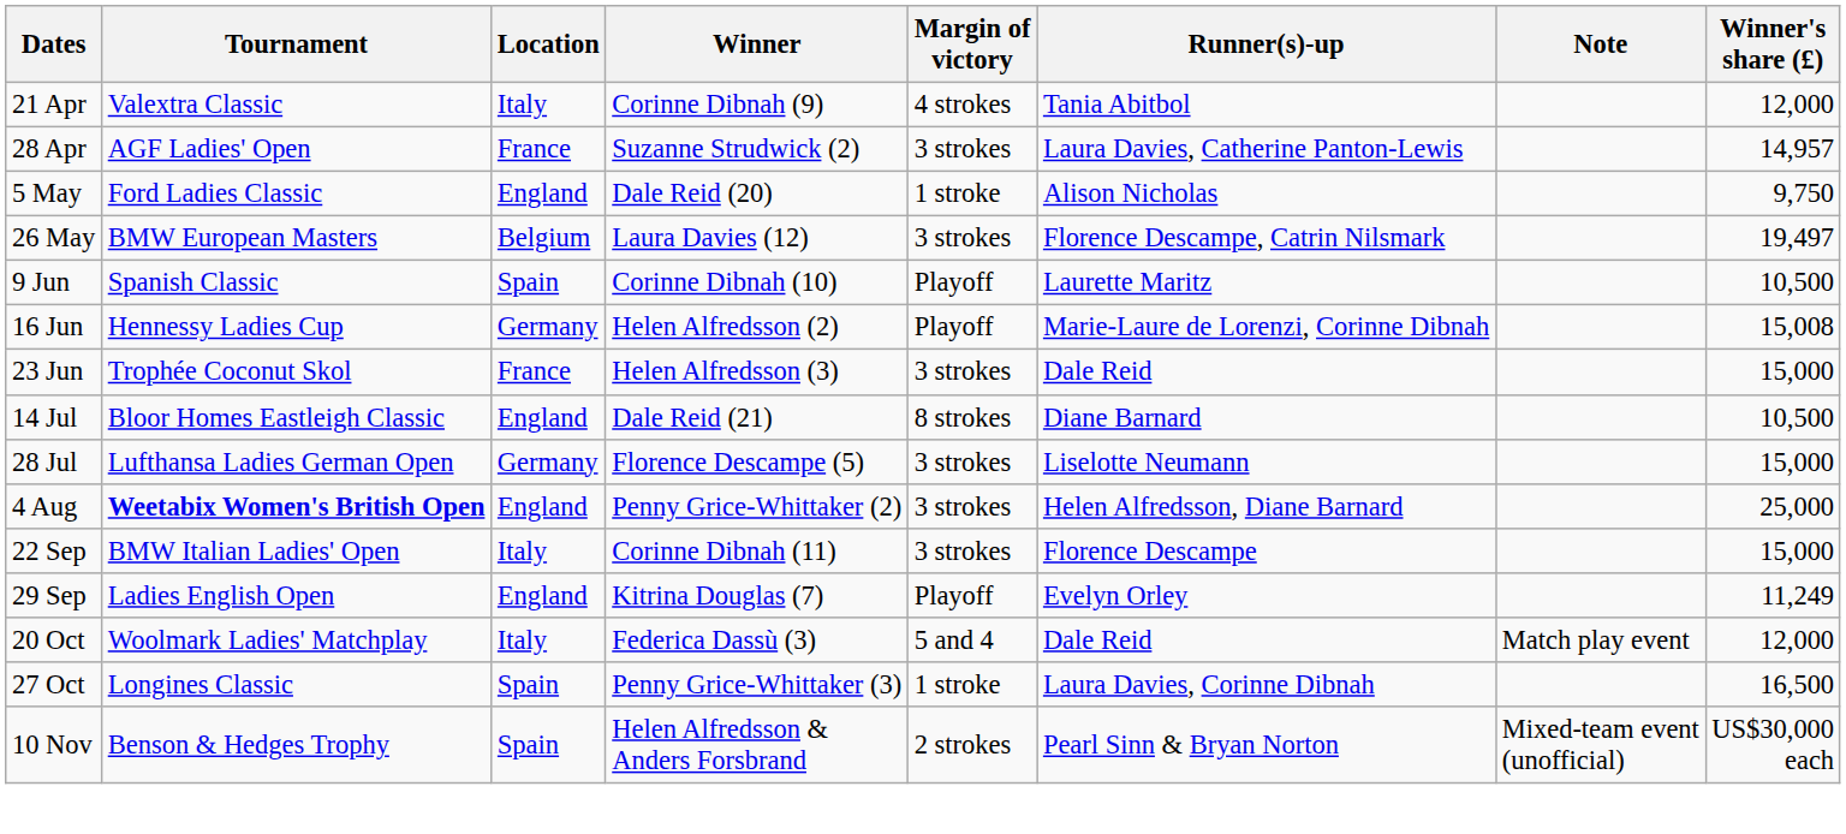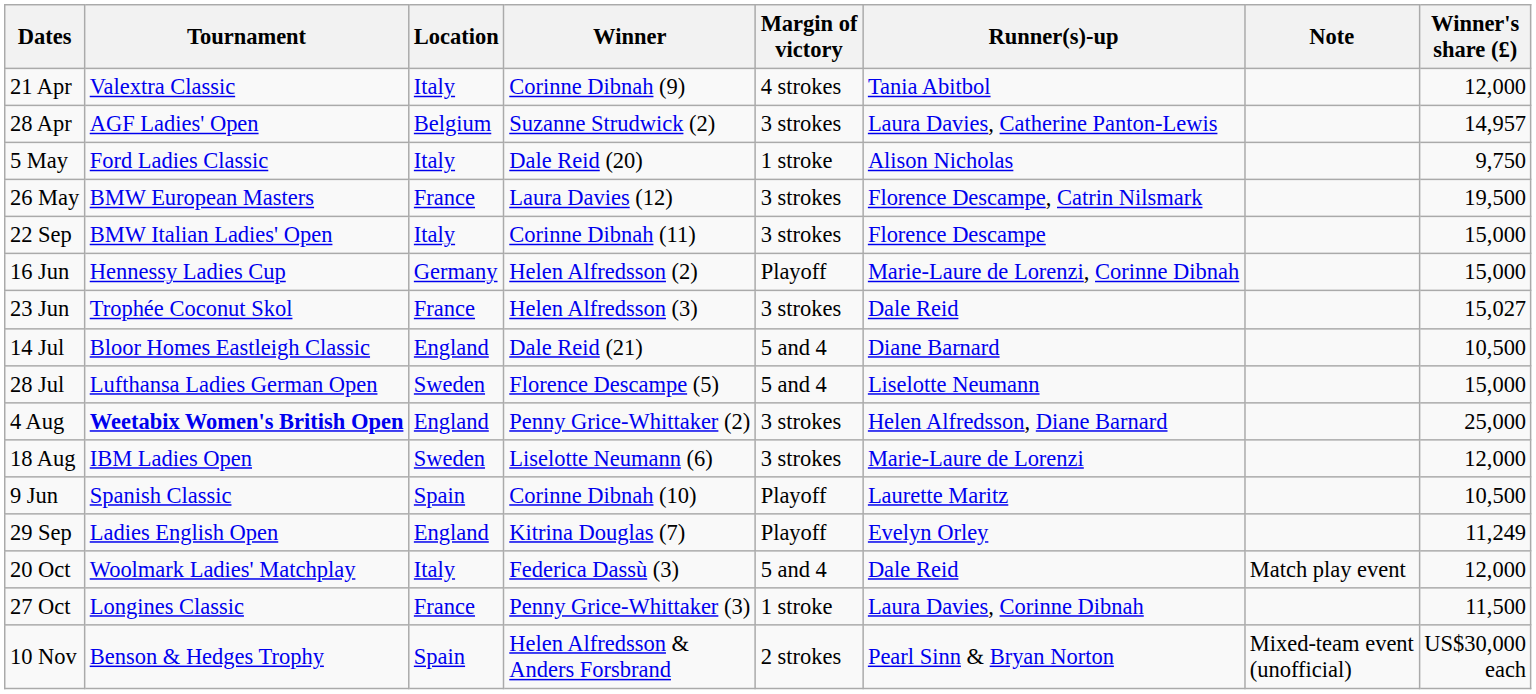 <table class="wikitable" style="font-size:95%">
 <tr>
 <th>Dates</th>
 <th>Tournament</th>
 <th>Location</th>
 <th>Winner</th>
 <th>Margin of<br>victory</th>
 <th>Runner(s)-up</th>
 <th>Note</th>
 <th>Winner's<br>share (£)</th>
 </tr>
 <tr>
 <td>21 Apr</td>
 <td><a href='#'>Valextra Classic</a></td>
 <td><a href='#'>Italy</a></td>
 <td> <a href='#'>Corinne Dibnah</a> (9)</td>
 <td>4 strokes</td>
 <td> <a href='#'>Tania Abitbol</a></td>
 <td></td>
 <td align=right>12,000</td>
 </tr>
 <tr>
 <td>28 Apr</td>
 <td><a href='#'>AGF Ladies' Open</a></td>
-<td><a href='#'>France</a></td>
+<td><a href='#'>Belgium</a></td>
 <td> <a href='#'>Suzanne Strudwick</a> (2)</td>
 <td>3 strokes</td>
 <td> <a href='#'>Laura Davies</a>,  <a href='#'>Catherine Panton-Lewis</a></td>
 <td></td>
 <td align=right>14,957</td>
 </tr>
 <tr>
 <td>5 May</td>
 <td><a href='#'>Ford Ladies Classic</a></td>
-<td><a href='#'>England</a></td>
+<td><a href='#'>Italy</a></td>
 <td> <a href='#'>Dale Reid</a> (20)</td>
 <td>1 stroke</td>
 <td> <a href='#'>Alison Nicholas</a></td>
 <td></td>
 <td align=right>9,750</td>
 </tr>
 <tr>
 <td>26 May</td>
 <td><a href='#'>BMW European Masters</a></td>
-<td><a href='#'>Belgium</a></td>
+<td><a href='#'>France</a></td>
 <td> <a href='#'>Laura Davies</a> (12)</td>
 <td>3 strokes</td>
 <td> <a href='#'>Florence Descampe</a>,  <a href='#'>Catrin Nilsmark</a></td>
 <td></td>
-<td align=right>19,497</td>
+<td align=right>19,500</td>
 </tr>
 <tr>
-<td>9 Jun</td>
-<td><a href='#'>Spanish Classic</a></td>
-<td><a href='#'>Spain</a></td>
-<td> <a href='#'>Corinne Dibnah</a> (10)</td>
-<td>Playoff</td>
-<td> <a href='#'>Laurette Maritz</a></td>
+<td>22 Sep</td>
+<td><a href='#'>BMW Italian Ladies' Open</a></td>
+<td><a href='#'>Italy</a></td>
+<td> <a href='#'>Corinne Dibnah</a> (11)</td>
+<td>3 strokes</td>
+<td> <a href='#'>Florence Descampe</a></td>
 <td></td>
-<td align=right>10,500</td>
+<td align=right>15,000</td>
 </tr>
 <tr>
 <td>16 Jun</td>
 <td><a href='#'>Hennessy Ladies Cup</a></td>
 <td><a href='#'>Germany</a></td>
 <td> <a href='#'>Helen Alfredsson</a> (2)</td>
 <td>Playoff</td>
 <td> <a href='#'>Marie-Laure de Lorenzi</a>,  <a href='#'>Corinne Dibnah</a></td>
 <td></td>
-<td align=right>15,008</td>
+<td align=right>15,000</td>
 </tr>
 <tr>
 <td>23 Jun</td>
 <td><a href='#'>Trophée Coconut Skol</a></td>
 <td><a href='#'>France</a></td>
 <td> <a href='#'>Helen Alfredsson</a> (3)</td>
 <td>3 strokes</td>
 <td> <a href='#'>Dale Reid</a></td>
 <td></td>
-<td align=right>15,000</td>
+<td align=right>15,027</td>
 </tr>
 <tr>
 <td>14 Jul</td>
 <td><a href='#'>Bloor Homes Eastleigh Classic</a></td>
 <td><a href='#'>England</a></td>
 <td> <a href='#'>Dale Reid</a> (21)</td>
-<td>8 strokes</td>
+<td>5 and 4</td>
 <td> <a href='#'>Diane Barnard</a></td>
 <td></td>
 <td align=right>10,500</td>
 </tr>
 <tr>
 <td>28 Jul</td>
 <td><a href='#'>Lufthansa Ladies German Open</a></td>
-<td><a href='#'>Germany</a></td>
+<td><a href='#'>Sweden</a></td>
 <td> <a href='#'>Florence Descampe</a> (5)</td>
-<td>3 strokes</td>
+<td>5 and 4</td>
 <td> <a href='#'>Liselotte Neumann</a></td>
 <td></td>
 <td align=right>15,000</td>
 </tr>
 <tr>
 <td>4 Aug</td>
 <td><strong><a href='#'>Weetabix Women's British Open</a></strong></td>
 <td><a href='#'>England</a></td>
 <td> <a href='#'>Penny Grice-Whittaker</a> (2)</td>
 <td>3 strokes</td>
 <td> <a href='#'>Helen Alfredsson</a>,  <a href='#'>Diane Barnard</a></td>
 <td></td>
 <td align=right>25,000</td>
 </tr>
 <tr>
-<td>22 Sep</td>
-<td><a href='#'>BMW Italian Ladies' Open</a></td>
-<td><a href='#'>Italy</a></td>
-<td> <a href='#'>Corinne Dibnah</a> (11)</td>
+<td>18 Aug</td>
+<td><a href='#'>IBM Ladies Open</a></td>
+<td><a href='#'>Sweden</a></td>
+<td> <a href='#'>Liselotte Neumann</a> (6)</td>
 <td>3 strokes</td>
-<td> <a href='#'>Florence Descampe</a></td>
+<td> <a href='#'>Marie-Laure de Lorenzi</a></td>
 <td></td>
-<td align=right>15,000</td>
+<td align=right>12,000</td>
+</tr>
+<tr>
+<td>9 Jun</td>
+<td><a href='#'>Spanish Classic</a></td>
+<td><a href='#'>Spain</a></td>
+<td> <a href='#'>Corinne Dibnah</a> (10)</td>
+<td>Playoff</td>
+<td> <a href='#'>Laurette Maritz</a></td>
+<td></td>
+<td align=right>10,500</td>
 </tr>
 <tr>
 <td>29 Sep</td>
 <td><a href='#'>Ladies English Open</a></td>
 <td><a href='#'>England</a></td>
 <td> <a href='#'>Kitrina Douglas</a> (7)</td>
 <td>Playoff</td>
 <td> <a href='#'>Evelyn Orley</a></td>
 <td></td>
 <td align=right>11,249</td>
 </tr>
 <tr>
 <td>20 Oct</td>
 <td><a href='#'>Woolmark Ladies' Matchplay</a></td>
 <td><a href='#'>Italy</a></td>
 <td> <a href='#'>Federica Dassù</a> (3)</td>
 <td>5 and 4</td>
 <td> <a href='#'>Dale Reid</a></td>
 <td>Match play event</td>
 <td align=right>12,000</td>
 </tr>
 <tr>
 <td>27 Oct</td>
 <td><a href='#'>Longines Classic</a></td>
-<td><a href='#'>Spain</a></td>
+<td><a href='#'>France</a></td>
 <td> <a href='#'>Penny Grice-Whittaker</a> (3)</td>
 <td>1 stroke</td>
 <td> <a href='#'>Laura Davies</a>,  <a href='#'>Corinne Dibnah</a></td>
 <td></td>
-<td align=right>16,500</td>
+<td align=right>11,500</td>
 </tr>
 <tr>
 <td>10 Nov</td>
 <td><a href='#'>Benson & Hedges Trophy</a></td>
 <td><a href='#'>Spain</a></td>
 <td> <a href='#'>Helen Alfredsson</a> &<br> <a href='#'>Anders Forsbrand</a></td>
 <td>2 strokes</td>
 <td> <a href='#'>Pearl Sinn</a> &  <a href='#'>Bryan Norton</a></td>
 <td>Mixed-team event<br>(unofficial)</td>
 <td align=right>US$30,000<br>each</td>
 </tr>
 </table>
